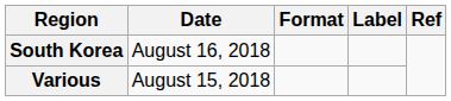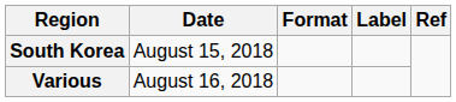 <table class="wikitable plainrowheaders">
 <tr>
 <th scope="col">Region</th>
 <th scope="col">Date</th>
 <th scope="col">Format</th>
 <th scope="col">Label</th>
 <th scope="col">Ref</th>
 </tr>
 <tr>
 <th scope="row">South Korea</th>
-<td>August 16, 2018</td>
+<td>August 15, 2018</td>
 <td></td>
 <td></td>
 <td rowspan="2"></td>
 </tr>
 <tr>
 <th scope="row">Various </th>
-<td>August 15, 2018</td>
+<td>August 16, 2018</td>
 <td></td>
 <td></td>
 </tr>
 </table>
